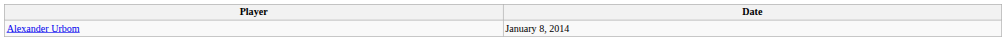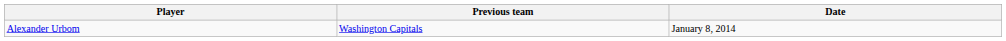 <table class="wikitable" style="width:100%;">
 <tr style="text-align:center; background:#ddd;">
 <th style="width:33%;">Player</th>
+<th style="width:33%;">Previous team</th>
 <th style="width:33%;">Date</th>
 </tr>
 <tr>
 <td><a href='#'>Alexander Urbom</a></td>
+<td><a href='#'>Washington Capitals</a></td>
 <td>January 8, 2014</td>
 </tr>
 </table>
